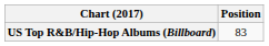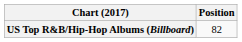 <table class="wikitable plainrowheaders" style="text-align:center">
 <tr>
 <th scope="col">Chart (2017)</th>
 <th scope="col">Position</th>
 </tr>
 <tr>
 <th scope="row">US Top R&B/Hip-Hop Albums (<em>Billboard</em>)</th>
-<td>83</td>
+<td>82</td>
 </tr>
 </table>
